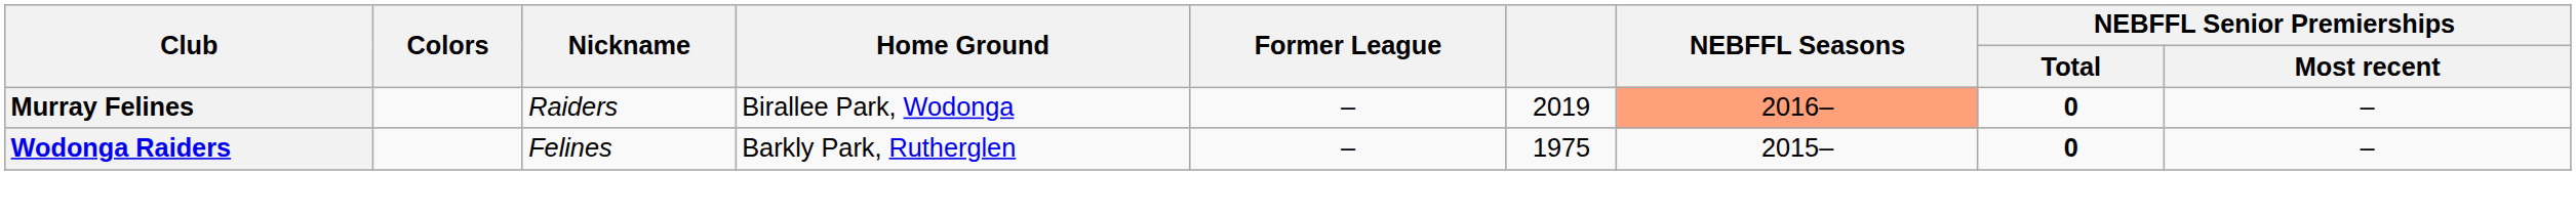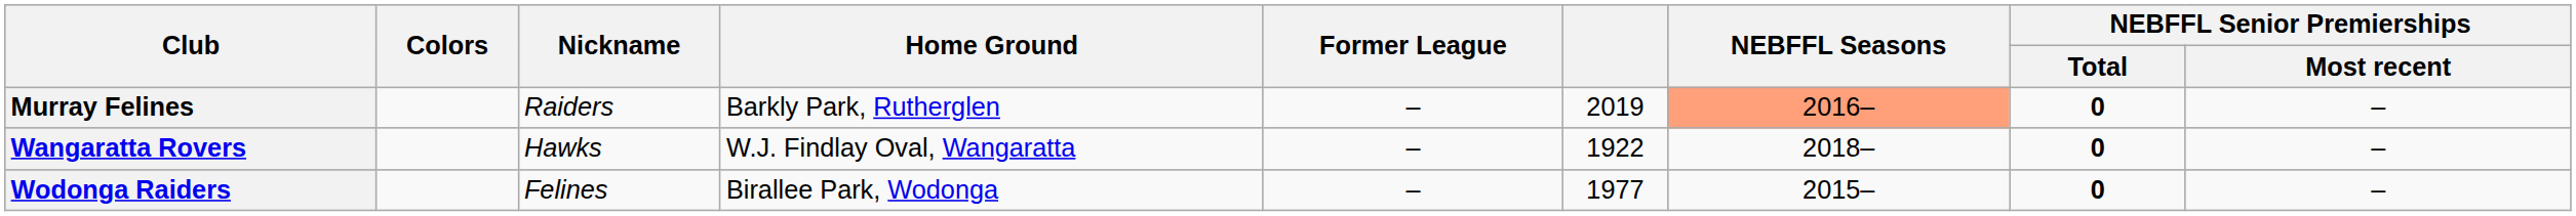 <table class="wikitable sortable mw-collapsible mw-collapsed" style="text-align:left; width:100%">
 <tr>
 <th rowspan="2">Club</th>
 <th rowspan="2">Colors</th>
 <th rowspan="2">Nickname</th>
 <th rowspan="2">Home Ground</th>
 <th rowspan="2">Former League</th>
 <th rowspan="2"></th>
 <th rowspan="2">NEBFFL Seasons</th>
 <th colspan="2">NEBFFL Senior Premierships</th>
 </tr>
 <tr>
 <th>Total</th>
 <th>Most recent</th>
 </tr>
 <tr>
 <th style="text-align:left">Murray Felines</th>
 <td align="center"></td>
 <td><em>Raiders</em></td>
-<td>Birallee Park, <a href='#'>Wodonga</a></td>
+<td>Barkly Park, <a href='#'>Rutherglen</a></td>
 <td style="text-align:center;">–</td>
 <td align="center">2019</td>
 <td align="center" style="background: lightsalmon;">2016–</td>
 <td align="center"><strong>0</strong></td>
 <td align="center">–</td>
 </tr>
 <tr>
+<th style="text-align:left"><a href='#'>Wangaratta Rovers</a></th>
+<td style="text-align:center;"></td>
+<td><em>Hawks</em></td>
+<td>W.J. Findlay Oval, <a href='#'>Wangaratta</a></td>
+<td style="text-align:center;">–</td>
+<td style="text-align:center;">1922</td>
+<td style="text-align:center;">2018–</td>
+<td style="text-align:center;"><strong>0</strong></td>
+<td align="center">–</td>
+</tr>
+<tr>
 <th style="text-align:left"><a href='#'>Wodonga Raiders</a></th>
 <td style="text-align:center;"></td>
 <td align="left"><em>Felines</em></td>
-<td>Barkly Park, <a href='#'>Rutherglen</a></td>
+<td>Birallee Park, <a href='#'>Wodonga</a></td>
 <td style="text-align:center;">–</td>
-<td style="text-align:center;">1975</td>
+<td style="text-align:center;">1977</td>
 <td style="text-align:center;">2015–</td>
 <td style="text-align:center;"><strong>0</strong></td>
 <td align="center">–</td>
 </tr>
 </table>
